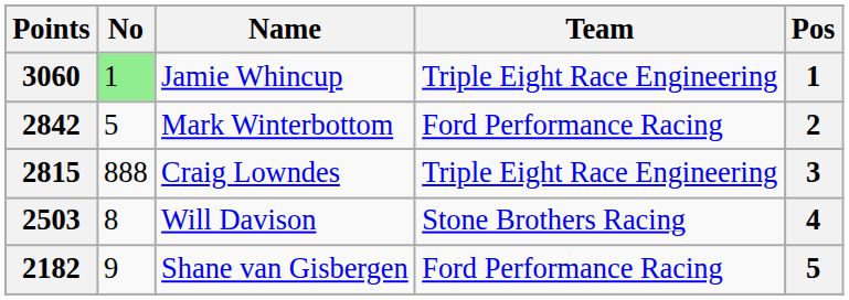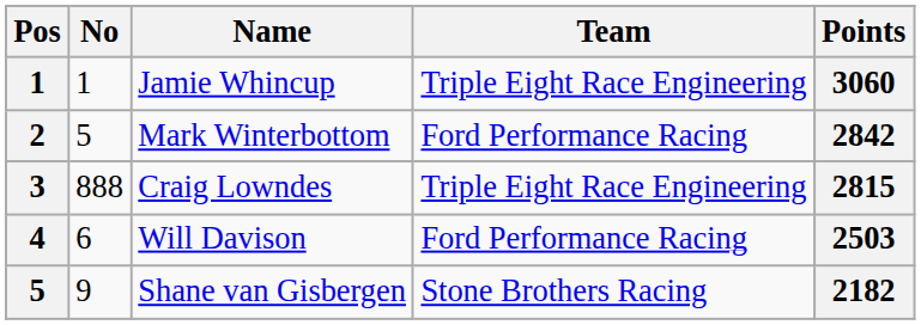 <table class="wikitable" style="font-size: 85%;">
 <tr>
-<th>Points</th>
+<th>Pos</th>
 <th>No</th>
 <th>Name</th>
 <th>Team</th>
-<th>Pos</th>
+<th>Points</th>
 </tr>
 <tr>
-<th>3060</th>
-<td style="background: lightgreen;">1</td>
+<th>1</th>
+<td>1</td>
 <td> <a href='#'>Jamie Whincup</a></td>
 <td><a href='#'>Triple Eight Race Engineering</a></td>
-<th>1</th>
+<th>3060</th>
 </tr>
 <tr>
-<th>2842</th>
+<th>2</th>
 <td>5</td>
 <td> <a href='#'>Mark Winterbottom</a></td>
 <td><a href='#'>Ford Performance Racing</a></td>
-<th>2</th>
+<th>2842</th>
 </tr>
 <tr>
-<th>2815</th>
+<th>3</th>
 <td>888</td>
 <td> <a href='#'>Craig Lowndes</a></td>
 <td><a href='#'>Triple Eight Race Engineering</a></td>
-<th>3</th>
+<th>2815</th>
 </tr>
 <tr>
+<th>4</th>
+<td>6</td>
+<td> <a href='#'>Will Davison</a></td>
+<td><a href='#'>Ford Performance Racing</a></td>
 <th>2503</th>
-<td>8</td>
-<td> <a href='#'>Will Davison</a></td>
-<td><a href='#'>Stone Brothers Racing</a></td>
-<th>4</th>
 </tr>
 <tr>
-<th>2182</th>
+<th>5</th>
 <td>9</td>
 <td> <a href='#'>Shane van Gisbergen</a></td>
-<td><a href='#'>Ford Performance Racing</a></td>
-<th>5</th>
+<td><a href='#'>Stone Brothers Racing</a></td>
+<th>2182</th>
 </tr>
 </table>
